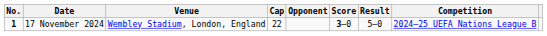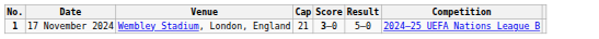 <table class="wikitable sortable">
 <tr>
 <th scope="col">No.</th>
 <th scope="col">Date</th>
 <th scope="col">Venue</th>
 <th scope="col">Cap</th>
-<th scope="col">Opponent</th>
 <th scope="col">Score</th>
 <th scope="col">Result</th>
 <th scope="col">Competition</th>
 <th scope="col" class="unsortable"></th>
 </tr>
 <tr>
 <td style="text-align: center;"><strong>1</strong></td>
 <td>17 November 2024</td>
 <td><a href='#'>Wembley Stadium</a>, London, England</td>
-<td style="text-align: center;">22</td>
-<td></td>
+<td style="text-align: center;">21</td>
 <td style="text-align: center;"><strong>3</strong>–0</td>
 <td style="text-align: center;">5–0</td>
 <td><a href='#'>2024–25 UEFA Nations League B</a></td>
 <td style="text-align: center;"></td>
 </tr>
 </table>
